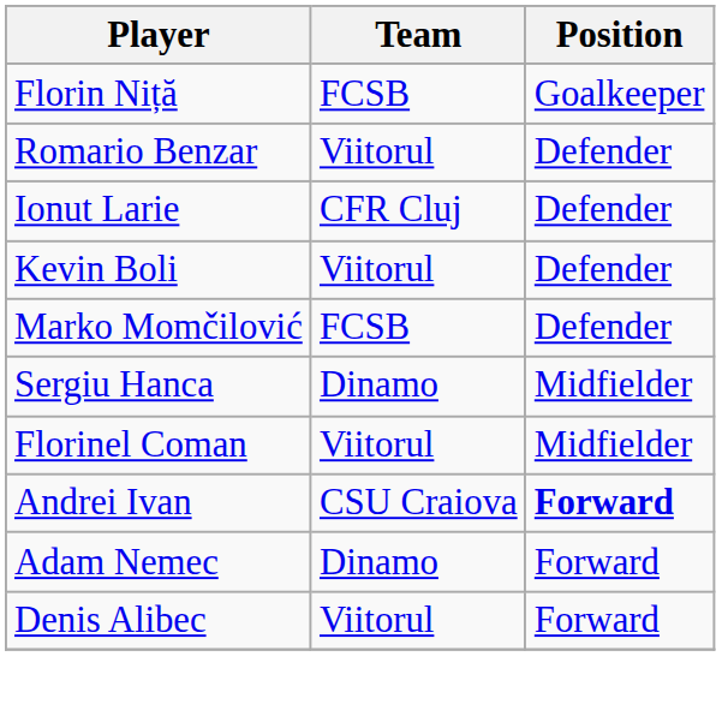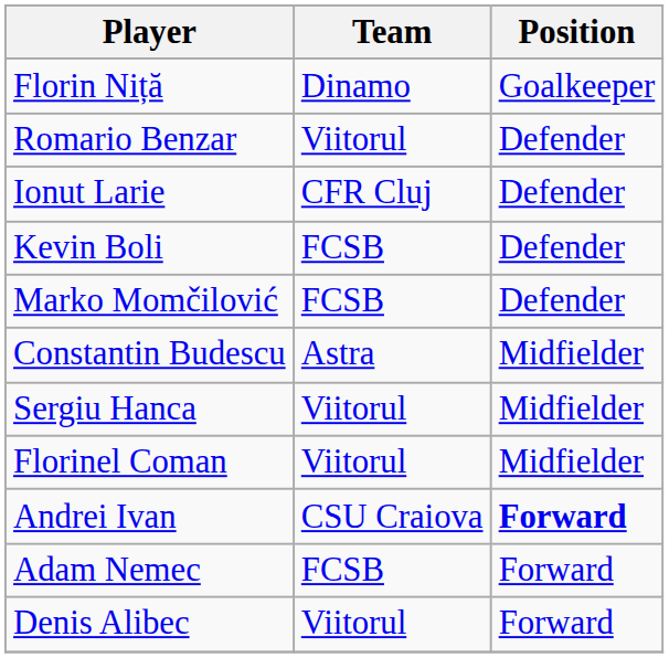 <table class="wikitable">
 <tr>
 <th>Player</th>
 <th>Team</th>
 <th>Position</th>
 </tr>
 <tr>
 <td> <a href='#'>Florin Niță</a></td>
-<td><a href='#'>FCSB</a></td>
+<td><a href='#'>Dinamo</a></td>
 <td><a href='#'>Goalkeeper</a></td>
 </tr>
 <tr>
 <td> <a href='#'>Romario Benzar</a></td>
 <td><a href='#'>Viitorul</a></td>
 <td><a href='#'>Defender</a></td>
 </tr>
 <tr>
 <td> <a href='#'>Ionut Larie</a></td>
 <td><a href='#'>CFR Cluj</a></td>
 <td><a href='#'>Defender</a></td>
 </tr>
 <tr>
 <td> <a href='#'>Kevin Boli</a></td>
-<td><a href='#'>Viitorul</a></td>
+<td><a href='#'>FCSB</a></td>
 <td><a href='#'>Defender</a></td>
 </tr>
 <tr>
 <td> <a href='#'>Marko Momčilović</a></td>
 <td><a href='#'>FCSB</a></td>
 <td><a href='#'>Defender</a></td>
 </tr>
 <tr>
+<td> <a href='#'>Constantin Budescu</a></td>
+<td><a href='#'>Astra</a></td>
+<td><a href='#'>Midfielder</a></td>
+</tr>
+<tr>
 <td> <a href='#'>Sergiu Hanca</a></td>
-<td><a href='#'>Dinamo</a></td>
+<td><a href='#'>Viitorul</a></td>
 <td><a href='#'>Midfielder</a></td>
 </tr>
 <tr>
 <td> <a href='#'>Florinel Coman</a></td>
 <td><a href='#'>Viitorul</a></td>
 <td><a href='#'>Midfielder</a></td>
 </tr>
 <tr>
 <td> <a href='#'>Andrei Ivan</a></td>
 <td><a href='#'>CSU Craiova</a></td>
 <td><strong><a href='#'>Forward</a></strong></td>
 </tr>
 <tr>
 <td> <a href='#'>Adam Nemec</a></td>
-<td><a href='#'>Dinamo</a></td>
+<td><a href='#'>FCSB</a></td>
 <td><a href='#'>Forward</a></td>
 </tr>
 <tr>
 <td> <a href='#'>Denis Alibec</a></td>
 <td><a href='#'>Viitorul</a></td>
 <td><a href='#'>Forward</a></td>
 </tr>
 <tr>
 </tr>
 </table>
